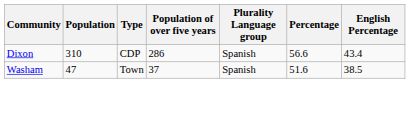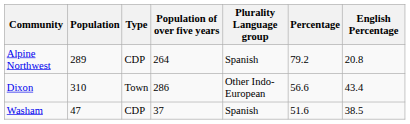 <table class="wikitable sortable">
 <tr>
 <th>Community</th>
 <th>Population</th>
 <th>Type</th>
 <th>Population of over five years</th>
 <th>Plurality Language group</th>
 <th>Percentage</th>
 <th>English Percentage</th>
 </tr>
 <tr>
+<td><a href='#'>Alpine Northwest</a></td>
+<td>289</td>
+<td>CDP</td>
+<td>264</td>
+<td>Spanish</td>
+<td>79.2</td>
+<td>20.8</td>
+</tr>
+<tr>
 <td><a href='#'>Dixon</a></td>
 <td>310</td>
-<td>CDP</td>
+<td>Town</td>
 <td>286</td>
-<td>Spanish</td>
+<td>Other Indo-European</td>
 <td>56.6</td>
 <td>43.4</td>
 </tr>
 <tr>
 <td><a href='#'>Washam</a></td>
 <td>47</td>
-<td>Town</td>
+<td>CDP</td>
 <td>37</td>
 <td>Spanish</td>
 <td>51.6</td>
 <td>38.5</td>
 </tr>
 </table>
